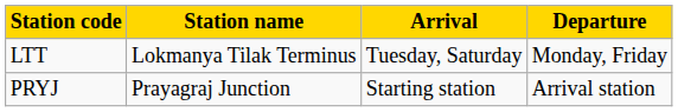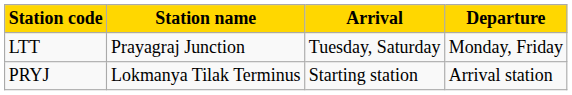 <table class="wikitable">
 <tr>
 <th style="background:gold;">Station code</th>
 <th ! style="background:gold;">Station name</th>
 <th ! style="background:gold;">Arrival</th>
 <th ! style="background:gold;">Departure</th>
 </tr>
 <tr>
 <td valign="top">LTT</td>
-<td valign="top">Lokmanya Tilak Terminus</td>
+<td valign="top">Prayagraj Junction</td>
 <td valign="top">Tuesday, Saturday</td>
 <td valign="top">Monday, Friday</td>
 </tr>
 <tr>
 <td valign="top">PRYJ</td>
-<td valign="top">Prayagraj Junction</td>
+<td valign="top">Lokmanya Tilak Terminus</td>
 <td valign="top">Starting station</td>
 <td valign="top">Arrival station</td>
 </tr>
 </table>
